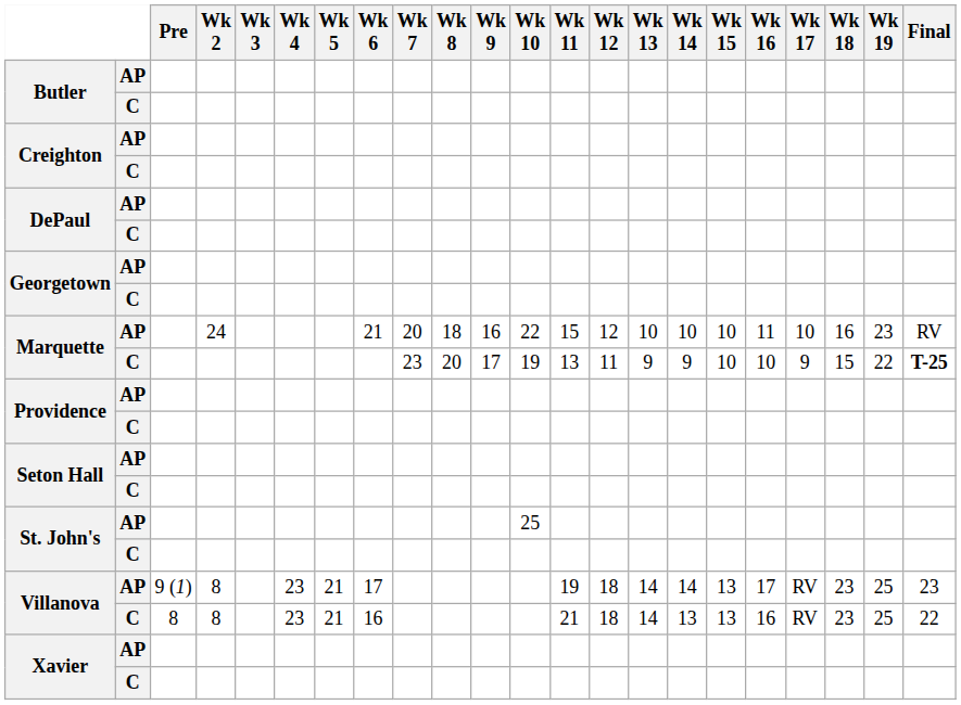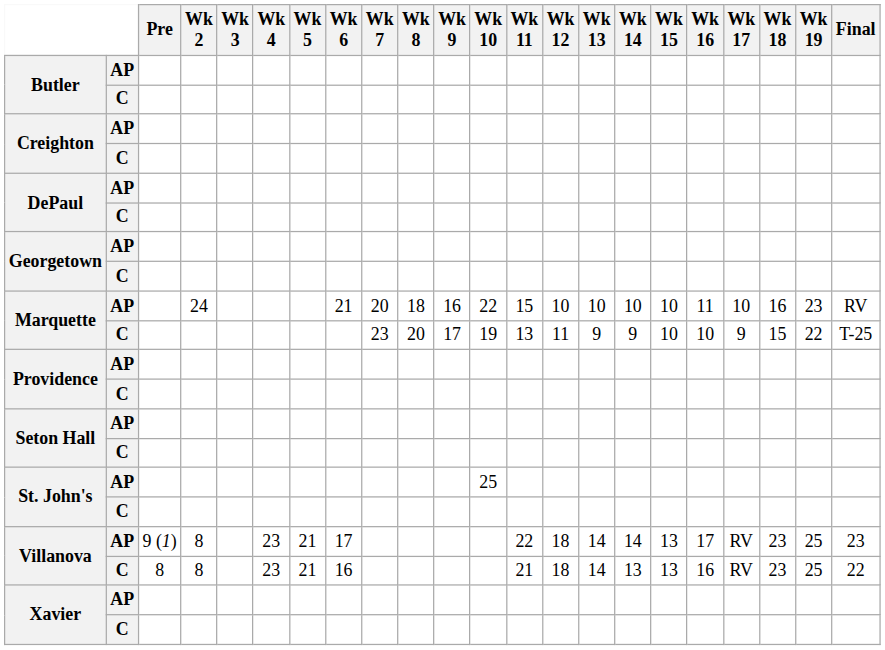 <table class="wikitable" style="white-space:nowrap;font-size:90%;">
 <tr>
 <th colspan=2 style="background:white; border-top-style:hidden; border-left-style:hidden;"> </th>
 <th>Pre</th>
 <th>Wk<br>2</th>
 <th>Wk<br>3</th>
 <th>Wk<br>4</th>
 <th>Wk<br>5</th>
 <th>Wk<br>6</th>
 <th>Wk<br>7</th>
 <th>Wk<br>8</th>
 <th>Wk<br>9</th>
 <th>Wk<br>10</th>
 <th>Wk<br>11</th>
 <th>Wk<br>12</th>
 <th>Wk<br>13</th>
 <th>Wk<br>14</th>
 <th>Wk<br>15</th>
 <th>Wk<br>16</th>
 <th>Wk<br>17</th>
 <th>Wk<br>18</th>
 <th>Wk<br>19</th>
 <th>Final</th>
 </tr>
 <tr style="text-align:center;">
 <th rowspan=2 style=>Butler</th>
 <th>AP</th>
 <td style="background:#FFF;"></td>
 <td style="background:#FFF;"></td>
 <td style="background:#FFF;"></td>
 <td style="background:#FFF;"></td>
 <td style="background:#FFF;"></td>
 <td style="background:#FFF;"></td>
 <td style="background:#FFF;"></td>
 <td style="background:#FFF;"></td>
 <td style="background:#ffF;"></td>
 <td style="background:#FFF;"></td>
 <td style="background:#FFF;"></td>
 <td style="background:#FFF;"></td>
 <td style="background:#FFF;"></td>
 <td style="background:#FFF;"></td>
 <td style="background:#FFF;"></td>
 <td style="background:#FFF;"></td>
 <td style="background:#FFF;"></td>
 <td style="background:#FFF;"></td>
 <td style="background:#FFF;"></td>
 <td style="background:#FFF;"></td>
 </tr>
 <tr style="text-align:center;">
 <th>C</th>
 <td style="background:#FFF;"></td>
 <td style="background:#FFF;"></td>
 <td style="background:#FFF;"></td>
 <td style="background:#FFF;"></td>
 <td style="background:#FFF;"></td>
 <td style="background:#FFF;"></td>
 <td style="background:#FFF;"></td>
 <td style="background:#FFF;"></td>
 <td style="background:#ffF;"></td>
 <td style="background:#FFF;"></td>
 <td style="background:#FFF;"></td>
 <td style="background:#FFF;"></td>
 <td style="background:#FFF;"></td>
 <td style="background:#FFF;"></td>
 <td style="background:#FFF;"></td>
 <td style="background:#FFF;"></td>
 <td style="background:#FFF;"></td>
 <td style="background:#FFF;"></td>
 <td style="background:#FFF;"></td>
 <td style="background:#FFF;"></td>
 </tr>
 <tr style="text-align:center;">
 <th rowspan=2 style=>Creighton</th>
 <th>AP</th>
 <td style="background:#FFF;"></td>
 <td style="background:#FFF;"></td>
 <td style="background:#FFF;"></td>
 <td style="background:#FFF;"></td>
 <td style="background:#FFF;"></td>
 <td style="background:#FFF;"></td>
 <td style="background:#FFF;"></td>
 <td style="background:#FFF;"></td>
 <td style="background:#ffF;"></td>
 <td style="background:#FFF;"></td>
 <td style="background:#FFF;"></td>
 <td style="background:#FFF;"></td>
 <td style="background:#FFF;"></td>
 <td style="background:#FFF;"></td>
 <td style="background:#FFF;"></td>
 <td style="background:#FFF;"></td>
 <td style="background:#FFF;"></td>
 <td style="background:#FFF;"></td>
 <td style="background:#FFF;"></td>
 <td style="background:#FFF;"></td>
 </tr>
 <tr style="text-align:center;">
 <th>C</th>
 <td style="background:#FFF;"></td>
 <td style="background:#FFF;"></td>
 <td style="background:#FFF;"></td>
 <td style="background:#FFF;"></td>
 <td style="background:#FFF;"></td>
 <td style="background:#FFF;"></td>
 <td style="background:#FFF;"></td>
 <td style="background:#FFF;"></td>
 <td style="background:#ffF;"></td>
 <td style="background:#FFF;"></td>
 <td style="background:#FFF;"></td>
 <td style="background:#FFF;"></td>
 <td style="background:#FFF;"></td>
 <td style="background:#FFF;"></td>
 <td style="background:#FFF;"></td>
 <td style="background:#FFF;"></td>
 <td style="background:#FFF;"></td>
 <td style="background:#FFF;"></td>
 <td style="background:#FFF;"></td>
 <td style="background:#FFF;"></td>
 </tr>
 <tr style="text-align:center;">
 <th rowspan=2 style=>DePaul</th>
 <th>AP</th>
 <td style="background:#FFF;"></td>
 <td style="background:#FFF;"></td>
 <td style="background:#FFF;"></td>
 <td style="background:#FFF;"></td>
 <td style="background:#FFF;"></td>
 <td style="background:#FFF;"></td>
 <td style="background:#FFF;"></td>
 <td style="background:#FFF;"></td>
 <td style="background:#FFF;"></td>
 <td style="background:#FFF;"></td>
 <td style="background:#FFF;"></td>
 <td style="background:#FFF;"></td>
 <td style="background:#FFF;"></td>
 <td style="background:#FFF;"></td>
 <td style="background:#FFF;"></td>
 <td style="background:#FFF;"></td>
 <td style="background:#FFF;"></td>
 <td style="background:#FFF;"></td>
 <td style="background:#FFF;"></td>
 <td style="background:#FFF;"></td>
 </tr>
 <tr style="text-align:center;">
 <th>C</th>
 <td style="background:#FFF;"></td>
 <td style="background:#FFF;"></td>
 <td style="background:#FFF;"></td>
 <td style="background:#FFF;"></td>
 <td style="background:#FFF;"></td>
 <td style="background:#FFF;"></td>
 <td style="background:#FFF;"></td>
 <td style="background:#FFF;"></td>
 <td style="background:#FFF;"></td>
 <td style="background:#FFF;"></td>
 <td style="background:#FFF;"></td>
 <td style="background:#FFF;"></td>
 <td style="background:#FFF;"></td>
 <td style="background:#FFF;"></td>
 <td style="background:#FFF;"></td>
 <td style="background:#FFF;"></td>
 <td style="background:#FFF;"></td>
 <td style="background:#FFF;"></td>
 <td style="background:#FFF;"></td>
 <td style="background:#FFF;"></td>
 </tr>
 <tr style="text-align:center;">
 <th rowspan=2 style=>Georgetown</th>
 <th>AP</th>
 <td style="background:#FFF;"></td>
 <td style="background:#FFF;"></td>
 <td style="background:#FFF;"></td>
 <td style="background:#FFF;"></td>
 <td style="background:#FFF;"></td>
 <td style="background:#FFF;"></td>
 <td style="background:#FFF;"></td>
 <td style="background:#FFF;"></td>
 <td style="background:#FFF;"></td>
 <td style="background:#FFF;"></td>
 <td style="background:#FFF;"></td>
 <td style="background:#FFF;"></td>
 <td style="background:#FFF;"></td>
 <td style="background:#FFF;"></td>
 <td style="background:#FFF;"></td>
 <td style="background:#FFF;"></td>
 <td style="background:#FFF;"></td>
 <td style="background:#FFF;"></td>
 <td style="background:#FFF;"></td>
 <td style="background:#FFF;"></td>
 </tr>
 <tr style="text-align:center;">
 <th>C</th>
 <td style="background:#FFF;"></td>
 <td style="background:#FFF;"></td>
 <td style="background:#FFF;"></td>
 <td style="background:#FFF;"></td>
 <td style="background:#FFF;"></td>
 <td style="background:#FFF;"></td>
 <td style="background:#FFF;"></td>
 <td style="background:#FFF;"></td>
 <td style="background:#FFF;"></td>
 <td style="background:#FFF;"></td>
 <td style="background:#FFF;"></td>
 <td style="background:#FFF;"></td>
 <td style="background:#FFF;"></td>
 <td style="background:#FFF;"></td>
 <td style="background:#FFF;"></td>
 <td style="background:#FFF;"></td>
 <td style="background:#FFF;"></td>
 <td style="background:#FFF;"></td>
 <td style="background:#FFF;"></td>
 <td style="background:#FFF;"></td>
 </tr>
 <tr style="text-align:center;">
 <th rowspan=2 style=>Marquette</th>
 <th>AP</th>
 <td style="background:#FFF;"></td>
 <td style="background:#FFF;">24</td>
 <td style="background:#FFF;"></td>
 <td style="background:#FFF;"></td>
 <td style="background:#FFF;"></td>
 <td style="background:#FFF;">21</td>
 <td style="background:#FFF;">20</td>
 <td style="background:#FFF;">18</td>
 <td style="background:#FFF;">16</td>
 <td style="background:#FFF;">22</td>
 <td style="background:#FFF;">15</td>
-<td style="background:#FFF;">12</td>
+<td style="background:#FFF;">10</td>
 <td style="background:#FFF;">10</td>
 <td style="background:#FFF;">10</td>
 <td style="background:#FFF;">10</td>
 <td style="background:#FFF;">11</td>
 <td style="background:#FFF;">10</td>
 <td style="background:#FFF;">16</td>
 <td style="background:#FFF;">23</td>
 <td style="background:#FFF;">RV</td>
 </tr>
 <tr style="text-align:center;">
 <th>C</th>
 <td style="background:#FFF;"></td>
 <td style="background:#FFF;"></td>
 <td style="background:#FFF;"></td>
 <td style="background:#FFF;"></td>
 <td style="background:#FFF;"></td>
 <td style="background:#FFF;"></td>
 <td style="background:#FFF;">23</td>
 <td style="background:#FFF;">20</td>
 <td style="background:#FFF;">17</td>
 <td style="background:#FFF;">19</td>
 <td style="background:#FFF;">13</td>
 <td style="background:#FFF;">11</td>
 <td style="background:#FFF;">9</td>
 <td style="background:#FFF;">9</td>
 <td style="background:#FFF;">10</td>
 <td style="background:#FFF;">10</td>
 <td style="background:#FFF;">9</td>
 <td style="background:#FFF;">15</td>
 <td style="background:#FFF;">22</td>
-<td style="background:#FFF;"><strong>T-25</strong></td>
+<td style="background:#FFF;">T-25</td>
 </tr>
 <tr style="text-align:center;">
 <th rowspan=2 style=>Providence</th>
 <th>AP</th>
 <td style="background:#FFF;"></td>
 <td style="background:#FFF;"></td>
 <td style="background:#FFF;"></td>
 <td style="background:#FFF;"></td>
 <td style="background:#FFF;"></td>
 <td style="background:#FFF;"></td>
 <td style="background:#FFF;"></td>
 <td style="background:#FFF;"></td>
 <td style="background:#ffF;"></td>
 <td style="background:#FFF;"></td>
 <td style="background:#FFF;"></td>
 <td style="background:#FFF;"></td>
 <td style="background:#FFF;"></td>
 <td style="background:#FFF;"></td>
 <td style="background:#FFF;"></td>
 <td style="background:#FFF;"></td>
 <td style="background:#FFF;"></td>
 <td style="background:#FFF;"></td>
 <td style="background:#FFF;"></td>
 <td style="background:#FFF;"></td>
 </tr>
 <tr style="text-align:center;">
 <th>C</th>
 <td style="background:#FFF;"></td>
 <td style="background:#FFF;"></td>
 <td style="background:#FFF;"></td>
 <td style="background:#FFF;"></td>
 <td style="background:#FFF;"></td>
 <td style="background:#FFF;"></td>
 <td style="background:#FFF;"></td>
 <td style="background:#FFF;"></td>
 <td style="background:#ffF;"></td>
 <td style="background:#FFF;"></td>
 <td style="background:#FFF;"></td>
 <td style="background:#FFF;"></td>
 <td style="background:#FFF;"></td>
 <td style="background:#FFF;"></td>
 <td style="background:#FFF;"></td>
 <td style="background:#FFF;"></td>
 <td style="background:#FFF;"></td>
 <td style="background:#FFF;"></td>
 <td style="background:#FFF;"></td>
 <td style="background:#FFF;"></td>
 </tr>
 <tr style="text-align:center;">
 <th rowspan=2 style=>Seton Hall</th>
 <th>AP</th>
 <td style="background:#FFF;"></td>
 <td style="background:#FFF;"></td>
 <td style="background:#FFF;"></td>
 <td style="background:#FFF;"></td>
 <td style="background:#FFF;"></td>
 <td style="background:#FFF;"></td>
 <td style="background:#FFF;"></td>
 <td style="background:#FFF;"></td>
 <td style="background:#ffF;"></td>
 <td style="background:#FFF;"></td>
 <td style="background:#FFF;"></td>
 <td style="background:#FFF;"></td>
 <td style="background:#FFF;"></td>
 <td style="background:#FFF;"></td>
 <td style="background:#FFF;"></td>
 <td style="background:#FFF;"></td>
 <td style="background:#FFF;"></td>
 <td style="background:#FFF;"></td>
 <td style="background:#FFF;"></td>
 <td style="background:#FFF;"></td>
 </tr>
 <tr style="text-align:center;">
 <th>C</th>
 <td style="background:#FFF;"></td>
 <td style="background:#FFF;"></td>
 <td style="background:#FFF;"></td>
 <td style="background:#FFF;"></td>
 <td style="background:#FFF;"></td>
 <td style="background:#FFF;"></td>
 <td style="background:#FFF;"></td>
 <td style="background:#FFF;"></td>
 <td style="background:#ffF;"></td>
 <td style="background:#FFF;"></td>
 <td style="background:#FFF;"></td>
 <td style="background:#FFF;"></td>
 <td style="background:#FFF;"></td>
 <td style="background:#FFF;"></td>
 <td style="background:#FFF;"></td>
 <td style="background:#FFF;"></td>
 <td style="background:#FFF;"></td>
 <td style="background:#FFF;"></td>
 <td style="background:#FFF;"></td>
 <td style="background:#FFF;"></td>
 </tr>
 <tr style="text-align:center;">
 <th rowspan=2 style=>St. John's</th>
 <th>AP</th>
 <td style="background:#FFF;"></td>
 <td style="background:#FFF;"></td>
 <td style="background:#FFF;"></td>
 <td style="background:#FFF;"></td>
 <td style="background:#FFF;"></td>
 <td style="background:#FFF;"></td>
 <td style="background:#FFF;"></td>
 <td style="background:#FFF;"></td>
 <td style="background:#FFF;"></td>
 <td style="background:#FFF;">25</td>
 <td style="background:#FFF;"></td>
 <td style="background:#FFF;"></td>
 <td style="background:#FFF;"></td>
 <td style="background:#FFF;"></td>
 <td style="background:#FFF;"></td>
 <td style="background:#FFF;"></td>
 <td style="background:#FFF;"></td>
 <td style="background:#FFF;"></td>
 <td style="background:#FFF;"></td>
 <td style="background:#FFF;"></td>
 </tr>
 <tr style="text-align:center;">
 <th>C</th>
 <td style="background:#FFF;"></td>
 <td style="background:#FFF;"></td>
 <td style="background:#FFF;"></td>
 <td style="background:#FFF;"></td>
 <td style="background:#FFF;"></td>
 <td style="background:#FFF;"></td>
 <td style="background:#FFF;"></td>
 <td style="background:#FFF;"></td>
 <td style="background:#FFF;"></td>
 <td style="background:#FFF;"></td>
 <td style="background:#FFF;"></td>
 <td style="background:#FFF;"></td>
 <td style="background:#FFF;"></td>
 <td style="background:#FFF;"></td>
 <td style="background:#FFF;"></td>
 <td style="background:#FFF;"></td>
 <td style="background:#FFF;"></td>
 <td style="background:#FFF;"></td>
 <td style="background:#FFF;"></td>
 <td style="background:#FFF;"></td>
 </tr>
 <tr style="text-align:center;">
 <th rowspan=2 style=>Villanova</th>
 <th>AP</th>
 <td style="background:#FFF;">9 (<em>1</em>)</td>
 <td style="background:#FFF;">8</td>
 <td style="background:#FFF;"></td>
 <td style="background:#FFF;">23</td>
 <td style="background:#FFF;">21</td>
 <td style="background:#FFF;">17</td>
 <td style="background:#FFF;"></td>
 <td style="background:#FFF;"></td>
 <td style="background:#ffF;"></td>
 <td style="background:#FFF;"></td>
-<td style="background:#FFF;">19</td>
+<td style="background:#FFF;">22</td>
 <td style="background:#FFF;">18</td>
 <td style="background:#FFF;">14</td>
 <td style="background:#FFF;">14</td>
 <td style="background:#FFF;">13</td>
 <td style="background:#FFF;">17</td>
 <td style="background:#FFF;">RV</td>
 <td style="background:#FFF;">23</td>
 <td style="background:#FFF;">25</td>
 <td style="background:#FFF;">23</td>
 </tr>
 <tr style="text-align:center;">
 <th>C</th>
 <td style="background:#FFF;">8</td>
 <td style="background:#FFF;">8</td>
 <td style="background:#FFF;"></td>
 <td style="background:#FFF;">23</td>
 <td style="background:#FFF;">21</td>
 <td style="background:#FFF;">16</td>
 <td style="background:#FFF;"></td>
 <td style="background:#FFF;"></td>
 <td style="background:#ffF;"></td>
 <td style="background:#FFF;"></td>
 <td style="background:#FFF;">21</td>
 <td style="background:#FFF;">18</td>
 <td style="background:#FFF;">14</td>
 <td style="background:#FFF;">13</td>
 <td style="background:#FFF;">13</td>
 <td style="background:#FFF;">16</td>
 <td style="background:#FFF;">RV</td>
 <td style="background:#FFF;">23</td>
 <td style="background:#FFF;">25</td>
 <td style="background:#FFF;">22</td>
 </tr>
 <tr style="text-align:center;">
 <th rowspan=2 style=>Xavier</th>
 <th>AP</th>
 <td style="background:#FFF;"></td>
 <td style="background:#FFF;"></td>
 <td style="background:#FFF;"></td>
 <td style="background:#FFF;"></td>
 <td style="background:#FFF;"></td>
 <td style="background:#FFF;"></td>
 <td style="background:#FFF;"></td>
 <td style="background:#FFF;"></td>
 <td style="background:#ffF;"></td>
 <td style="background:#FFF;"></td>
 <td style="background:#FFF;"></td>
 <td style="background:#FFF;"></td>
 <td style="background:#FFF;"></td>
 <td style="background:#FFF;"></td>
 <td style="background:#FFF;"></td>
 <td style="background:#FFF;"></td>
 <td style="background:#FFF;"></td>
 <td style="background:#FFF;"></td>
 <td style="background:#FFF;"></td>
 <td style="background:#FFF;"></td>
 </tr>
 <tr style="text-align:center;">
 <th>C</th>
 <td style="background:#FFF;"></td>
 <td style="background:#FFF;"></td>
 <td style="background:#FFF;"></td>
 <td style="background:#FFF;"></td>
 <td style="background:#FFF;"></td>
 <td style="background:#FFF;"></td>
 <td style="background:#FFF;"></td>
 <td style="background:#FFF;"></td>
 <td style="background:#ffF;"></td>
 <td style="background:#FFF;"></td>
 <td style="background:#FFF;"></td>
 <td style="background:#FFF;"></td>
 <td style="background:#FFF;"></td>
 <td style="background:#FFF;"></td>
 <td style="background:#FFF;"></td>
 <td style="background:#FFF;"></td>
 <td style="background:#FFF;"></td>
 <td style="background:#FFF;"></td>
 <td style="background:#FFF;"></td>
 <td style="background:#FFF;"></td>
 </tr>
 </table>
